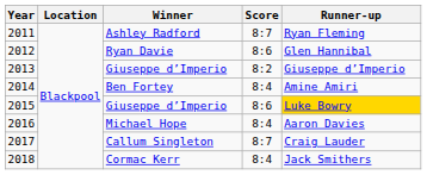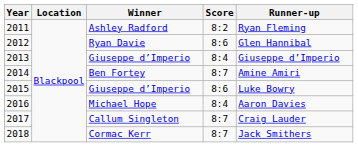 <table class="wikitable">
 <tr>
 <th>Year</th>
 <th>Location</th>
 <th style="width:12em">Winner</th>
 <th>Score</th>
 <th style="width:12em">Runner-up</th>
 </tr>
 <tr>
 <td>2011</td>
 <td rowspan="8"> <a href='#'>Blackpool</a></td>
 <td> <a href='#'>Ashley Radford</a></td>
-<td style="text-align:center">8:7</td>
+<td style="text-align:center">8:2</td>
 <td> <a href='#'>Ryan Fleming</a></td>
 </tr>
 <tr>
 <td>2012</td>
 <td> <a href='#'>Ryan Davie</a></td>
 <td style="text-align:center">8:6</td>
 <td> <a href='#'>Glen Hannibal</a></td>
 </tr>
 <tr>
 <td>2013</td>
 <td> <a href='#'>Giuseppe d’Imperio</a></td>
-<td style="text-align:center">8:2</td>
+<td style="text-align:center">8:4</td>
 <td> <a href='#'>Giuseppe d’Imperio</a></td>
 </tr>
 <tr>
 <td>2014</td>
 <td> <a href='#'>Ben Fortey</a></td>
-<td style="text-align:center">8:4</td>
+<td style="text-align:center">8:7</td>
 <td> <a href='#'>Amine Amiri</a></td>
 </tr>
 <tr>
 <td>2015</td>
 <td> <a href='#'>Giuseppe d’Imperio</a></td>
 <td style="text-align:center">8:6</td>
-<td style="background: gold;"> <a href='#'>Luke Bowry</a></td>
+<td> <a href='#'>Luke Bowry</a></td>
 </tr>
 <tr>
 <td>2016</td>
 <td> <a href='#'>Michael Hope</a></td>
 <td style="text-align:center">8:4</td>
 <td> <a href='#'>Aaron Davies</a></td>
 </tr>
 <tr>
 <td>2017</td>
 <td> <a href='#'>Callum Singleton</a></td>
 <td style="text-align:center">8:7</td>
 <td> <a href='#'>Craig Lauder</a></td>
 </tr>
 <tr>
 <td>2018</td>
 <td> <a href='#'>Cormac Kerr</a></td>
-<td style="text-align:center">8:4</td>
+<td style="text-align:center">8:7</td>
 <td> <a href='#'>Jack Smithers</a></td>
 </tr>
 </table>
